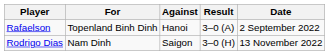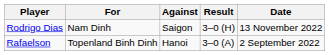 <table class="wikitable">
 <tr>
 <th>Player</th>
 <th>For</th>
 <th>Against</th>
 <th style="text-align:center">Result</th>
 <th>Date</th>
 </tr>
 <tr>
+<td> <a href='#'>Rodrigo Dias</a></td>
+<td>Nam Dinh</td>
+<td>Saigon</td>
+<td>3–0 (H)</td>
+<td>13 November 2022</td>
+</tr>
+<tr>
 <td> <a href='#'>Rafaelson</a></td>
 <td>Topenland Binh Dinh</td>
 <td>Hanoi</td>
 <td>3–0 (A)</td>
 <td>2 September 2022</td>
 </tr>
-<tr>
-<td> <a href='#'>Rodrigo Dias</a></td>
-<td>Nam Dinh</td>
-<td>Saigon</td>
-<td>3–0 (H)</td>
-<td>13 November 2022</td>
-</tr>
 </table>
